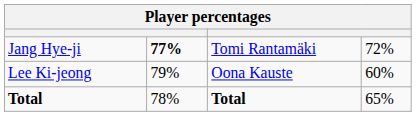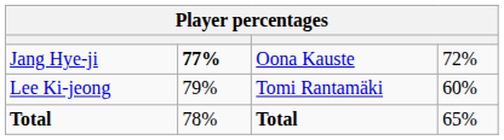 <table class="wikitable">
 <tr>
 <th colspan=4 width=400>Player percentages</th>
 </tr>
 <tr>
 <th colspan=2 width=200 style="white-space:nowrap;"></th>
 <th colspan=2 width=200 style="white-space:nowrap;"></th>
 </tr>
 <tr>
 <td><a href='#'>Jang Hye-ji</a></td>
 <td><strong>77%</strong></td>
-<td><a href='#'>Tomi Rantamäki</a></td>
+<td><a href='#'>Oona Kauste</a></td>
 <td>72%</td>
 </tr>
 <tr>
 <td><a href='#'>Lee Ki-jeong</a></td>
 <td>79%</td>
-<td><a href='#'>Oona Kauste</a></td>
+<td><a href='#'>Tomi Rantamäki</a></td>
 <td>60%</td>
 </tr>
 <tr>
 <td><strong>Total</strong></td>
 <td>78%</td>
 <td><strong>Total</strong></td>
 <td>65%</td>
 </tr>
 </table>
